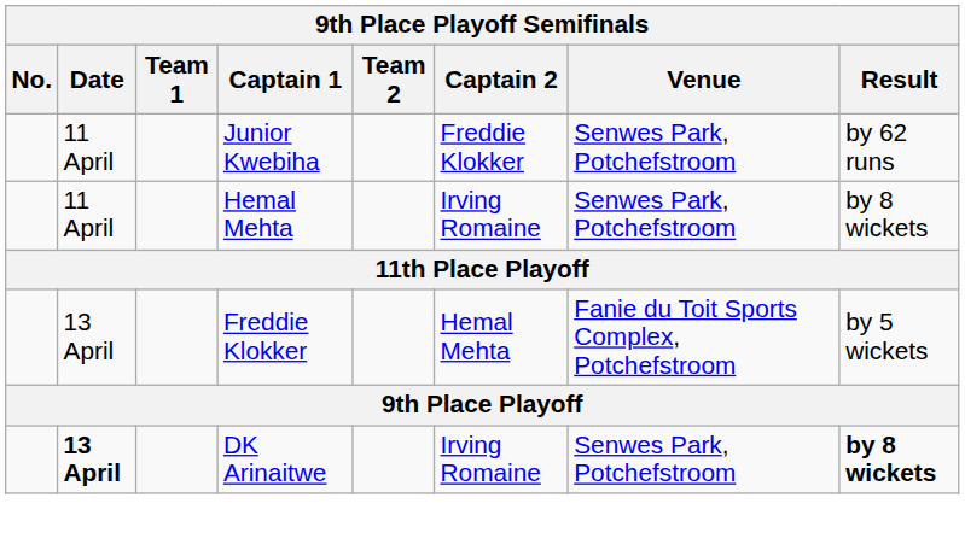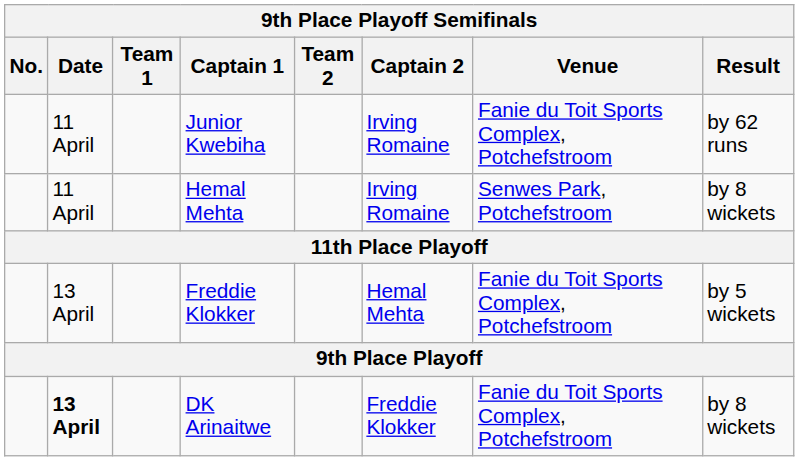 <table class="wikitable">
 <tr>
 <th colspan="9">9th Place Playoff Semifinals</th>
 </tr>
 <tr>
 <th>No.</th>
 <th>Date</th>
 <th>Team 1</th>
 <th>Captain 1</th>
 <th>Team 2</th>
 <th>Captain 2</th>
 <th>Venue</th>
 <th>Result</th>
 </tr>
 <tr>
 <td></td>
 <td>11 April</td>
 <td></td>
 <td><a href='#'>Junior Kwebiha</a></td>
 <td></td>
-<td><a href='#'>Freddie Klokker</a></td>
-<td><a href='#'>Senwes Park</a>, <a href='#'>Potchefstroom</a></td>
+<td><a href='#'>Irving Romaine</a></td>
+<td><a href='#'>Fanie du Toit Sports Complex</a>, <a href='#'>Potchefstroom</a></td>
 <td> by 62 runs</td>
 </tr>
 <tr>
 <td></td>
 <td>11 April</td>
 <td></td>
 <td><a href='#'>Hemal Mehta</a></td>
 <td></td>
 <td><a href='#'>Irving Romaine</a></td>
 <td><a href='#'>Senwes Park</a>, <a href='#'>Potchefstroom</a></td>
 <td> by 8 wickets</td>
 </tr>
 <tr>
 <th colspan="9">11th Place Playoff</th>
 </tr>
 <tr>
 <td></td>
 <td>13 April</td>
 <td></td>
 <td><a href='#'>Freddie Klokker</a></td>
 <td></td>
 <td><a href='#'>Hemal Mehta</a></td>
 <td><a href='#'>Fanie du Toit Sports Complex</a>, <a href='#'>Potchefstroom</a></td>
 <td> by 5 wickets</td>
 </tr>
 <tr>
 <th colspan="9">9th Place Playoff</th>
 </tr>
 <tr>
 <td></td>
 <td><strong>13 April</strong></td>
 <td></td>
 <td><a href='#'>DK Arinaitwe</a></td>
 <td></td>
-<td><a href='#'>Irving Romaine</a></td>
-<td><a href='#'>Senwes Park</a>, <a href='#'>Potchefstroom</a></td>
-<td><strong> by 8 wickets</strong></td>
+<td><a href='#'>Freddie Klokker</a></td>
+<td><a href='#'>Fanie du Toit Sports Complex</a>, <a href='#'>Potchefstroom</a></td>
+<td> by 8 wickets</td>
 </tr>
 </table>
